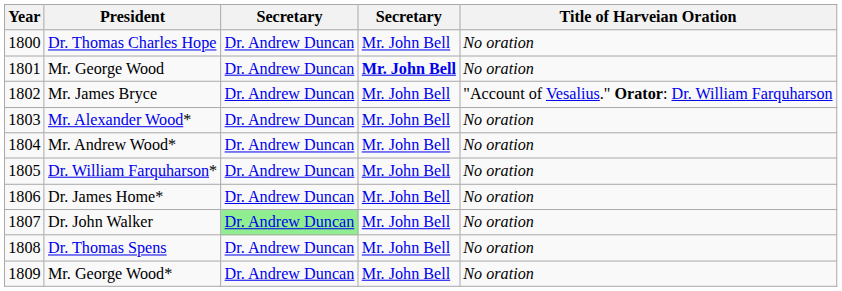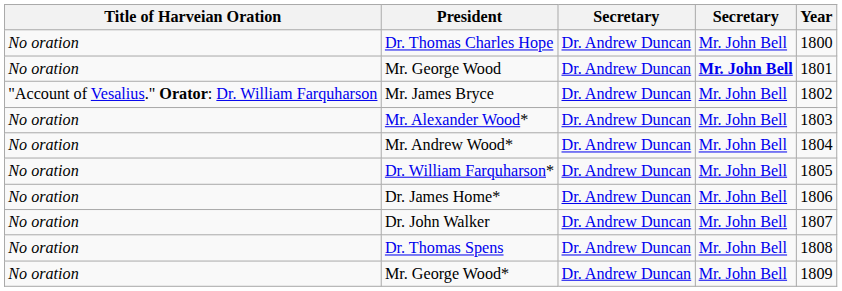 <table class="wikitable">
 <tr>
-<th>Year</th>
+<th>Title of Harveian Oration</th>
 <th>President</th>
 <th>Secretary</th>
 <th>Secretary</th>
-<th>Title of Harveian Oration</th>
+<th>Year</th>
 </tr>
 <tr>
-<td>1800</td>
+<td><em>No oration</em></td>
 <td><a href='#'>Dr. Thomas Charles Hope</a></td>
 <td><a href='#'>Dr. Andrew Duncan</a></td>
 <td><a href='#'>Mr. John Bell</a></td>
-<td><em>No oration</em></td>
+<td>1800</td>
 </tr>
 <tr>
-<td>1801</td>
+<td><em> No oration</em></td>
 <td>Mr. George Wood</td>
 <td><a href='#'>Dr. Andrew Duncan</a></td>
 <td><strong><a href='#'>Mr. John Bell</a></strong></td>
-<td><em> No oration</em></td>
+<td>1801</td>
 </tr>
 <tr>
-<td>1802</td>
+<td>"Account of <a href='#'>Vesalius</a>." <strong>Orator</strong>: <a href='#'>Dr. William Farquharson</a></td>
 <td>Mr. James Bryce</td>
 <td><a href='#'>Dr. Andrew Duncan</a></td>
 <td><a href='#'>Mr. John Bell</a></td>
-<td>"Account of <a href='#'>Vesalius</a>." <strong>Orator</strong>: <a href='#'>Dr. William Farquharson</a></td>
+<td>1802</td>
 </tr>
 <tr>
-<td>1803</td>
+<td><em>No oration</em></td>
 <td><a href='#'>Mr. Alexander Wood</a>*</td>
 <td><a href='#'>Dr. Andrew Duncan</a></td>
 <td><a href='#'>Mr. John Bell</a></td>
-<td><em>No oration</em></td>
+<td>1803</td>
 </tr>
 <tr>
-<td>1804</td>
+<td><em>No oration</em></td>
 <td>Mr. Andrew Wood*</td>
 <td><a href='#'>Dr. Andrew Duncan</a></td>
 <td><a href='#'>Mr. John Bell</a></td>
-<td><em>No oration</em></td>
+<td>1804</td>
 </tr>
 <tr>
-<td>1805</td>
+<td><em>No oration</em></td>
 <td><a href='#'>Dr. William Farquharson</a>*</td>
 <td><a href='#'>Dr. Andrew Duncan</a></td>
 <td><a href='#'>Mr. John Bell</a></td>
-<td><em>No oration</em></td>
+<td>1805</td>
 </tr>
 <tr>
-<td>1806</td>
+<td><em>No oration</em></td>
 <td>Dr. James Home*</td>
 <td><a href='#'>Dr. Andrew Duncan</a></td>
 <td><a href='#'>Mr. John Bell</a></td>
-<td><em>No oration</em></td>
+<td>1806</td>
 </tr>
 <tr>
+<td><em>No oration</em></td>
+<td>Dr. John Walker</td>
+<td><a href='#'>Dr. Andrew Duncan</a></td>
+<td><a href='#'>Mr. John Bell</a></td>
 <td>1807</td>
-<td>Dr. John Walker</td>
-<td style="background: lightgreen;"><a href='#'>Dr. Andrew Duncan</a></td>
-<td><a href='#'>Mr. John Bell</a></td>
-<td><em>No oration</em></td>
 </tr>
 <tr>
-<td>1808</td>
+<td><em>No oration</em></td>
 <td><a href='#'>Dr. Thomas Spens</a></td>
 <td><a href='#'>Dr. Andrew Duncan</a></td>
 <td><a href='#'>Mr. John Bell</a></td>
-<td><em>No oration</em></td>
+<td>1808</td>
 </tr>
 <tr>
-<td>1809</td>
+<td><em>No oration</em></td>
 <td>Mr. George Wood*</td>
 <td><a href='#'>Dr. Andrew Duncan</a></td>
 <td><a href='#'>Mr. John Bell</a></td>
-<td><em>No oration</em></td>
+<td>1809</td>
 </tr>
 </table>
